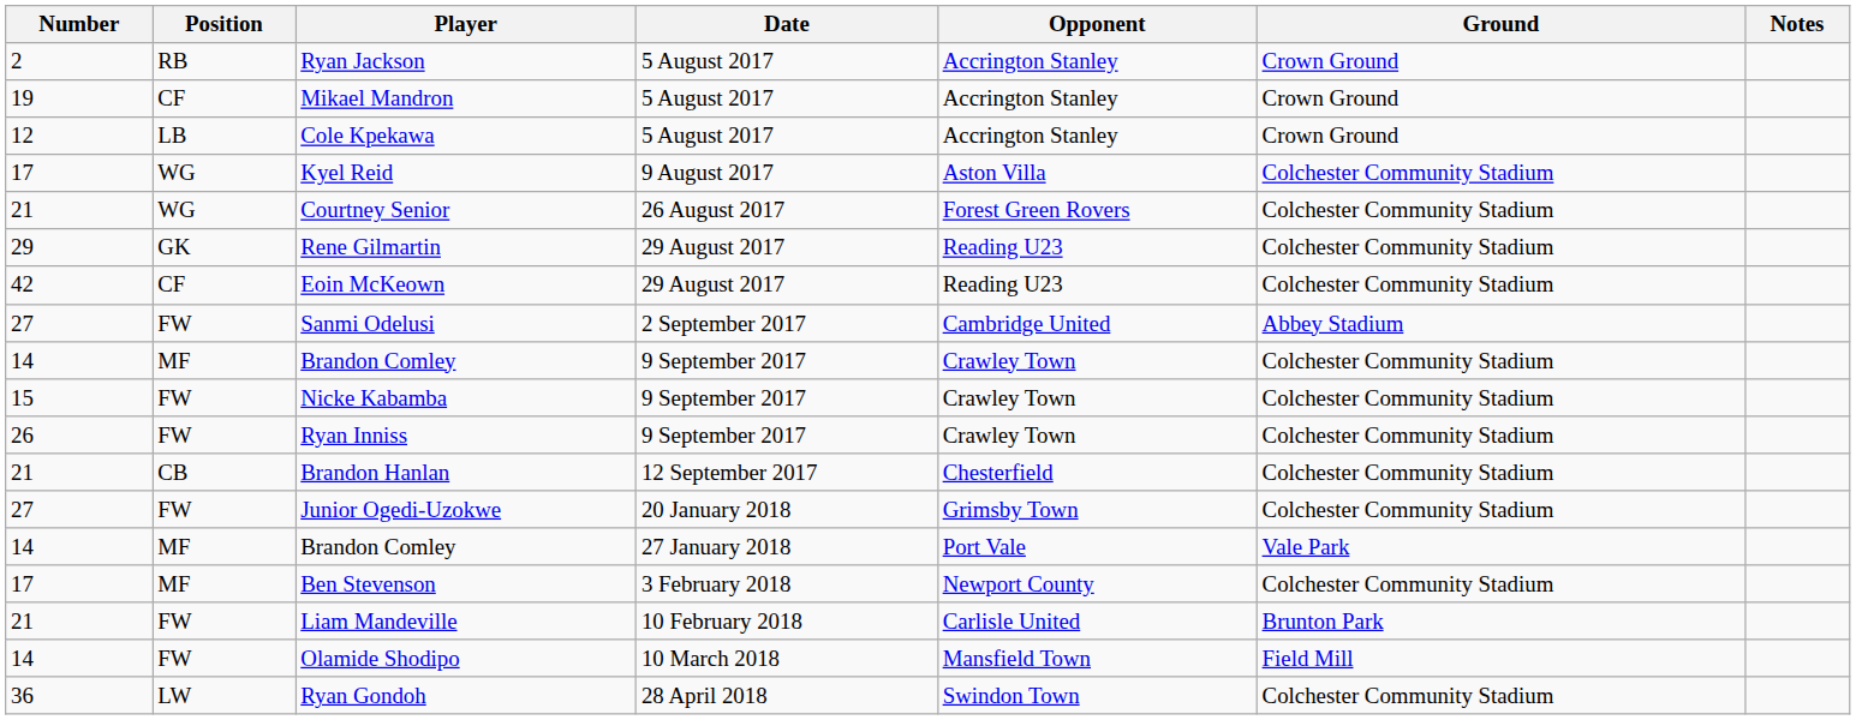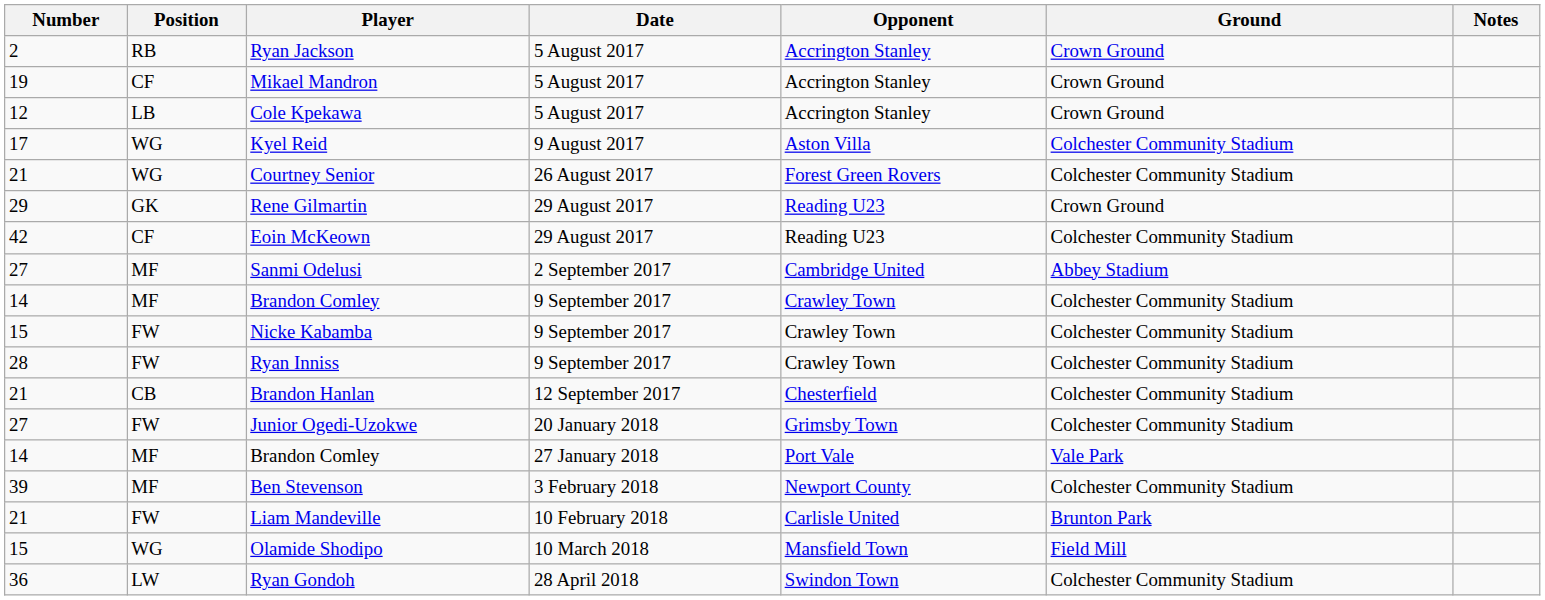 <table width=98% class="wikitable" style="text-align:center; font-size:95%; text-align:left">
 <tr>
 <th>Number</th>
 <th>Position</th>
 <th>Player</th>
 <th>Date</th>
 <th>Opponent</th>
 <th>Ground</th>
 <th>Notes</th>
 </tr>
 <tr>
 <td>2</td>
 <td>RB</td>
 <td> <a href='#'>Ryan Jackson</a></td>
 <td>5 August 2017</td>
 <td><a href='#'>Accrington Stanley</a></td>
 <td><a href='#'>Crown Ground</a></td>
 <td></td>
 </tr>
 <tr>
 <td>19</td>
 <td>CF</td>
 <td> <a href='#'>Mikael Mandron</a></td>
 <td>5 August 2017</td>
 <td>Accrington Stanley</td>
 <td>Crown Ground</td>
 <td></td>
 </tr>
 <tr>
 <td>12</td>
 <td>LB</td>
 <td> <a href='#'>Cole Kpekawa</a></td>
 <td>5 August 2017</td>
 <td>Accrington Stanley</td>
 <td>Crown Ground</td>
 <td></td>
 </tr>
 <tr>
 <td>17</td>
 <td>WG</td>
 <td> <a href='#'>Kyel Reid</a></td>
 <td>9 August 2017</td>
 <td><a href='#'>Aston Villa</a></td>
 <td><a href='#'>Colchester Community Stadium</a></td>
 <td></td>
 </tr>
 <tr>
 <td>21</td>
 <td>WG</td>
 <td> <a href='#'>Courtney Senior</a></td>
 <td>26 August 2017</td>
 <td><a href='#'>Forest Green Rovers</a></td>
 <td>Colchester Community Stadium</td>
 <td></td>
 </tr>
 <tr>
 <td>29</td>
 <td>GK</td>
 <td> <a href='#'>Rene Gilmartin</a></td>
 <td>29 August 2017</td>
 <td><a href='#'>Reading U23</a></td>
-<td>Colchester Community Stadium</td>
+<td>Crown Ground</td>
 <td></td>
 </tr>
 <tr>
 <td>42</td>
 <td>CF</td>
 <td> <a href='#'>Eoin McKeown</a></td>
 <td>29 August 2017</td>
 <td>Reading U23</td>
 <td>Colchester Community Stadium</td>
 <td></td>
 </tr>
 <tr>
 <td>27</td>
-<td>FW</td>
+<td>MF</td>
 <td> <a href='#'>Sanmi Odelusi</a></td>
 <td>2 September 2017</td>
 <td><a href='#'>Cambridge United</a></td>
 <td><a href='#'>Abbey Stadium</a></td>
 <td></td>
 </tr>
 <tr>
 <td>14</td>
 <td>MF</td>
 <td> <a href='#'>Brandon Comley</a></td>
 <td>9 September 2017</td>
 <td><a href='#'>Crawley Town</a></td>
 <td>Colchester Community Stadium</td>
 <td></td>
 </tr>
 <tr>
 <td>15</td>
 <td>FW</td>
 <td> <a href='#'>Nicke Kabamba</a></td>
 <td>9 September 2017</td>
 <td>Crawley Town</td>
 <td>Colchester Community Stadium</td>
 <td></td>
 </tr>
 <tr>
-<td>26</td>
+<td>28</td>
 <td>FW</td>
 <td> <a href='#'>Ryan Inniss</a></td>
 <td>9 September 2017</td>
 <td>Crawley Town</td>
 <td>Colchester Community Stadium</td>
 <td></td>
 </tr>
 <tr>
 <td>21</td>
 <td>CB</td>
 <td> <a href='#'>Brandon Hanlan</a></td>
 <td>12 September 2017</td>
 <td><a href='#'>Chesterfield</a></td>
 <td>Colchester Community Stadium</td>
 <td></td>
 </tr>
 <tr>
 <td>27</td>
 <td>FW</td>
 <td> <a href='#'>Junior Ogedi-Uzokwe</a></td>
 <td>20 January 2018</td>
 <td><a href='#'>Grimsby Town</a></td>
 <td>Colchester Community Stadium</td>
 <td></td>
 </tr>
 <tr>
 <td>14</td>
 <td>MF</td>
 <td> Brandon Comley</td>
 <td>27 January 2018</td>
 <td><a href='#'>Port Vale</a></td>
 <td><a href='#'>Vale Park</a></td>
 <td></td>
 </tr>
 <tr>
-<td>17</td>
+<td>39</td>
 <td>MF</td>
 <td> <a href='#'>Ben Stevenson</a></td>
 <td>3 February 2018</td>
 <td><a href='#'>Newport County</a></td>
 <td>Colchester Community Stadium</td>
 <td></td>
 </tr>
 <tr>
 <td>21</td>
 <td>FW</td>
 <td> <a href='#'>Liam Mandeville</a></td>
 <td>10 February 2018</td>
 <td><a href='#'>Carlisle United</a></td>
 <td><a href='#'>Brunton Park</a></td>
 <td></td>
 </tr>
 <tr>
-<td>14</td>
-<td>FW</td>
+<td>15</td>
+<td>WG</td>
 <td> <a href='#'>Olamide Shodipo</a></td>
 <td>10 March 2018</td>
 <td><a href='#'>Mansfield Town</a></td>
 <td><a href='#'>Field Mill</a></td>
 <td></td>
 </tr>
 <tr>
 <td>36</td>
 <td>LW</td>
 <td> <a href='#'>Ryan Gondoh</a></td>
 <td>28 April 2018</td>
 <td><a href='#'>Swindon Town</a></td>
 <td>Colchester Community Stadium</td>
 <td></td>
 </tr>
 </table>
